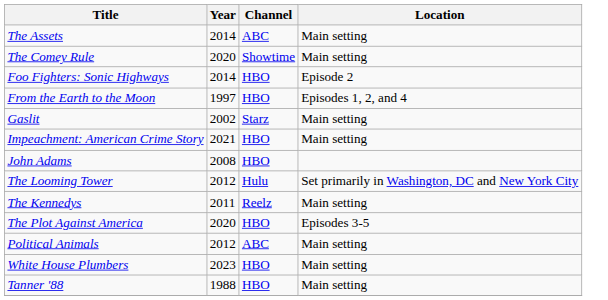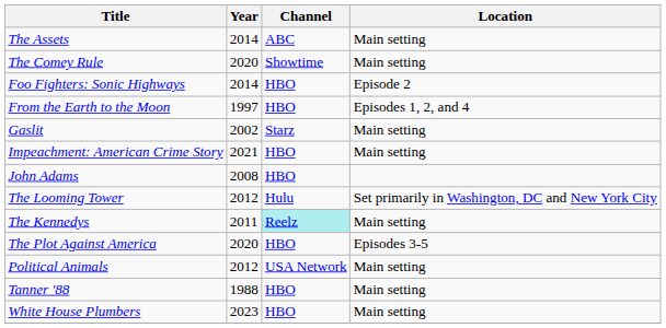 <table class="wikitable sortable">
 <tr>
 <th>Title</th>
 <th>Year</th>
 <th>Channel</th>
 <th>Location</th>
 </tr>
 <tr>
 <td><em><a href='#'>The Assets</a></em></td>
 <td>2014</td>
 <td><a href='#'>ABC</a></td>
 <td>Main setting</td>
 </tr>
 <tr>
 <td><em><a href='#'>The Comey Rule</a></em></td>
 <td>2020</td>
 <td><a href='#'>Showtime</a></td>
 <td>Main setting</td>
 </tr>
 <tr>
 <td><em><a href='#'>Foo Fighters: Sonic Highways</a></em></td>
 <td>2014</td>
 <td><a href='#'>HBO</a></td>
 <td>Episode 2</td>
 </tr>
 <tr>
 <td><em><a href='#'>From the Earth to the Moon</a></em></td>
 <td>1997</td>
 <td><a href='#'>HBO</a></td>
 <td>Episodes 1, 2, and 4</td>
 </tr>
 <tr>
 <td><em><a href='#'>Gaslit</a></em></td>
 <td>2002</td>
 <td><a href='#'>Starz</a></td>
 <td>Main setting</td>
 </tr>
 <tr>
 <td><em><a href='#'>Impeachment: American Crime Story</a></em></td>
 <td>2021</td>
 <td><a href='#'>HBO</a></td>
 <td>Main setting</td>
 </tr>
 <tr>
 <td><em><a href='#'>John Adams</a></em></td>
 <td>2008</td>
 <td><a href='#'>HBO</a></td>
 <td></td>
 </tr>
 <tr>
 <td><em><a href='#'>The Looming Tower</a></em></td>
 <td>2012</td>
 <td><a href='#'>Hulu</a></td>
 <td>Set primarily in <a href='#'>Washington, DC</a> and <a href='#'>New York City</a></td>
 </tr>
 <tr>
 <td><em><a href='#'>The Kennedys</a></em></td>
 <td>2011</td>
-<td><a href='#'>Reelz</a></td>
+<td style="background: paleturquoise;"><a href='#'>Reelz</a></td>
 <td>Main setting</td>
 </tr>
 <tr>
 <td><em><a href='#'>The Plot Against America</a></em></td>
 <td>2020</td>
 <td><a href='#'>HBO</a></td>
 <td>Episodes 3-5</td>
 </tr>
 <tr>
 <td><em><a href='#'>Political Animals</a></em></td>
 <td>2012</td>
-<td><a href='#'>ABC</a></td>
+<td><a href='#'>USA Network</a></td>
+<td>Main setting </td>
+</tr>
+<tr>
+<td><em><a href='#'>Tanner '88</a></em></td>
+<td>1988</td>
+<td><a href='#'>HBO</a></td>
 <td>Main setting </td>
 </tr>
 <tr>
 <td><em><a href='#'>White House Plumbers</a></em></td>
 <td>2023</td>
 <td><a href='#'>HBO</a></td>
 <td>Main setting</td>
 </tr>
 <tr>
-<td><em><a href='#'>Tanner '88</a></em></td>
-<td>1988</td>
-<td><a href='#'>HBO</a></td>
-<td>Main setting </td>
-</tr>
-<tr>
 </tr>
 </table>
